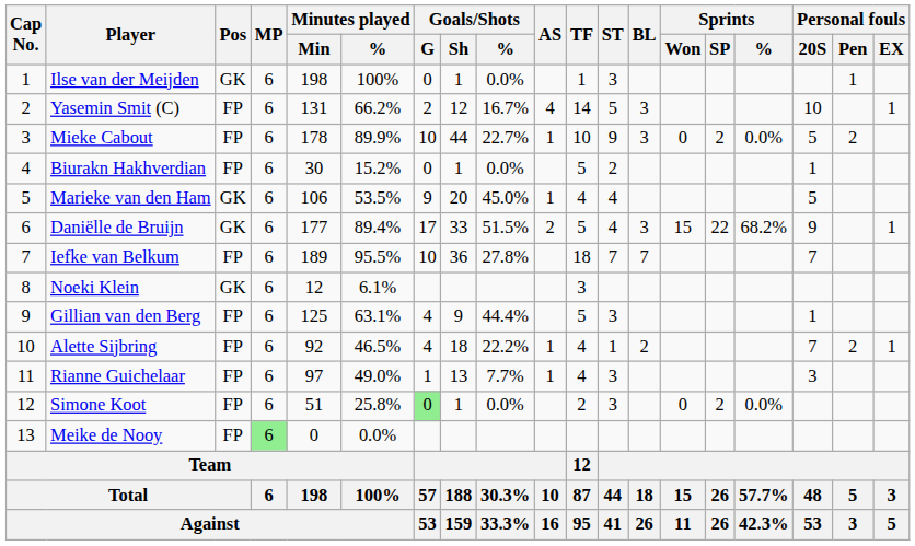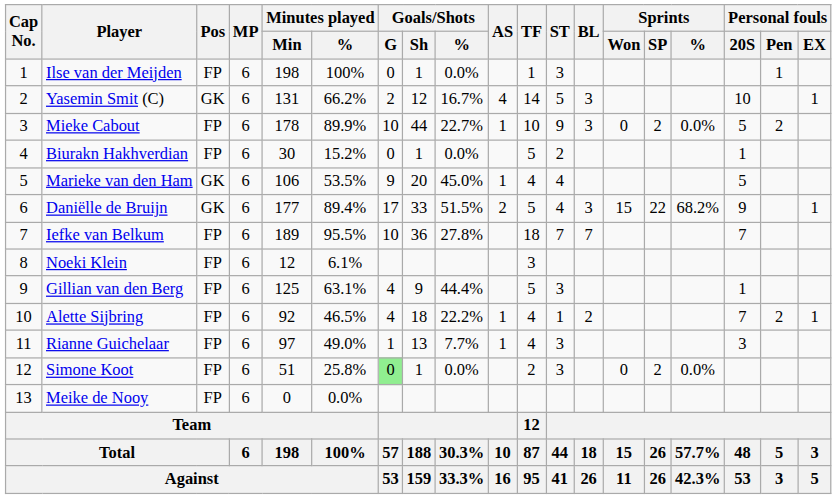 <table class="wikitable sortable" style="text-align: center; font-size: 85%; margin-left: 1em;">
 <tr>
 <th rowspan="2">Cap<br>No.</th>
 <th rowspan="2">Player</th>
 <th rowspan="2">Pos</th>
 <th rowspan="2">MP</th>
 <th colspan="2">Minutes played</th>
 <th colspan="3">Goals/Shots</th>
 <th rowspan="2">AS</th>
 <th rowspan="2">TF</th>
 <th rowspan="2">ST</th>
 <th rowspan="2">BL</th>
 <th colspan="3">Sprints</th>
 <th colspan="3">Personal fouls</th>
 </tr>
 <tr>
 <th>Min</th>
 <th>%</th>
 <th>G</th>
 <th>Sh</th>
 <th>%</th>
 <th>Won</th>
 <th>SP</th>
 <th>%</th>
 <th>20S</th>
 <th>Pen</th>
 <th>EX</th>
 </tr>
 <tr>
 <td>1</td>
 <td style="text-align: left;" data-sort-value="Meijden, Ilse Van Der"><a href='#'>Ilse van der Meijden</a></td>
-<td>GK</td>
+<td>FP</td>
 <td>6</td>
 <td>198</td>
 <td>100%</td>
 <td>0</td>
 <td>1</td>
 <td>0.0%</td>
 <td></td>
 <td>1</td>
 <td>3</td>
 <td></td>
 <td></td>
 <td></td>
 <td></td>
 <td></td>
 <td>1</td>
 <td></td>
 </tr>
 <tr>
 <td>2</td>
 <td style="text-align: left;" data-sort-value="Smit, Yasemin"><a href='#'>Yasemin Smit</a> (C)</td>
-<td>FP</td>
+<td>GK</td>
 <td>6</td>
 <td>131</td>
 <td>66.2%</td>
 <td>2</td>
 <td>12</td>
 <td>16.7%</td>
 <td>4</td>
 <td>14</td>
 <td>5</td>
 <td>3</td>
 <td></td>
 <td></td>
 <td></td>
 <td>10</td>
 <td></td>
 <td>1</td>
 </tr>
 <tr>
 <td>3</td>
 <td style="text-align: left;" data-sort-value="Cabout, Mieke"><a href='#'>Mieke Cabout</a></td>
 <td>FP</td>
 <td>6</td>
 <td>178</td>
 <td>89.9%</td>
 <td>10</td>
 <td>44</td>
 <td>22.7%</td>
 <td>1</td>
 <td>10</td>
 <td>9</td>
 <td>3</td>
 <td>0</td>
 <td>2</td>
 <td>0.0%</td>
 <td>5</td>
 <td>2</td>
 <td></td>
 </tr>
 <tr>
 <td>4</td>
 <td style="text-align: left;" data-sort-value="Hakhverdian, Biurakn"><a href='#'>Biurakn Hakhverdian</a></td>
 <td>FP</td>
 <td>6</td>
 <td>30</td>
 <td>15.2%</td>
 <td>0</td>
 <td>1</td>
 <td>0.0%</td>
 <td></td>
 <td>5</td>
 <td>2</td>
 <td></td>
 <td></td>
 <td></td>
 <td></td>
 <td>1</td>
 <td></td>
 <td></td>
 </tr>
 <tr>
 <td>5</td>
 <td style="text-align: left;" data-sort-value="Ham, Marieke Van Den"><a href='#'>Marieke van den Ham</a></td>
 <td>GK</td>
 <td>6</td>
 <td>106</td>
 <td>53.5%</td>
 <td>9</td>
 <td>20</td>
 <td>45.0%</td>
 <td>1</td>
 <td>4</td>
 <td>4</td>
 <td></td>
 <td></td>
 <td></td>
 <td></td>
 <td>5</td>
 <td></td>
 <td></td>
 </tr>
 <tr>
 <td>6</td>
 <td style="text-align: left;" data-sort-value="Bruijn, Daniëlle De"><a href='#'>Daniëlle de Bruijn</a></td>
 <td>GK</td>
 <td>6</td>
 <td>177</td>
 <td>89.4%</td>
 <td>17</td>
 <td>33</td>
 <td>51.5%</td>
 <td>2</td>
 <td>5</td>
 <td>4</td>
 <td>3</td>
 <td>15</td>
 <td>22</td>
 <td>68.2%</td>
 <td>9</td>
 <td></td>
 <td>1</td>
 </tr>
 <tr>
 <td>7</td>
 <td style="text-align: left;" data-sort-value="Belkum, Iefke Van"><a href='#'>Iefke van Belkum</a></td>
 <td>FP</td>
 <td>6</td>
 <td>189</td>
 <td>95.5%</td>
 <td>10</td>
 <td>36</td>
 <td>27.8%</td>
 <td></td>
 <td>18</td>
 <td>7</td>
 <td>7</td>
 <td></td>
 <td></td>
 <td></td>
 <td>7</td>
 <td></td>
 <td></td>
 </tr>
 <tr>
 <td>8</td>
 <td style="text-align: left;" data-sort-value="Klein, Noeki"><a href='#'>Noeki Klein</a></td>
-<td>GK</td>
+<td>FP</td>
 <td>6</td>
 <td>12</td>
 <td>6.1%</td>
 <td></td>
 <td></td>
 <td></td>
 <td></td>
 <td>3</td>
 <td></td>
 <td></td>
 <td></td>
 <td></td>
 <td></td>
 <td></td>
 <td></td>
 <td></td>
 </tr>
 <tr>
 <td>9</td>
 <td style="text-align: left;" data-sort-value="Berg, Gillian Van Den"><a href='#'>Gillian van den Berg</a></td>
 <td>FP</td>
 <td>6</td>
 <td>125</td>
 <td>63.1%</td>
 <td>4</td>
 <td>9</td>
 <td>44.4%</td>
 <td></td>
 <td>5</td>
 <td>3</td>
 <td></td>
 <td></td>
 <td></td>
 <td></td>
 <td>1</td>
 <td></td>
 <td></td>
 </tr>
 <tr>
 <td>10</td>
 <td style="text-align: left;" data-sort-value="Sijbring, Alette"><a href='#'>Alette Sijbring</a></td>
 <td>FP</td>
 <td>6</td>
 <td>92</td>
 <td>46.5%</td>
 <td>4</td>
 <td>18</td>
 <td>22.2%</td>
 <td>1</td>
 <td>4</td>
 <td>1</td>
 <td>2</td>
 <td></td>
 <td></td>
 <td></td>
 <td>7</td>
 <td>2</td>
 <td>1</td>
 </tr>
 <tr>
 <td>11</td>
 <td style="text-align: left;" data-sort-value="Guichelaar, Rianne"><a href='#'>Rianne Guichelaar</a></td>
 <td>FP</td>
 <td>6</td>
 <td>97</td>
 <td>49.0%</td>
 <td>1</td>
 <td>13</td>
 <td>7.7%</td>
 <td>1</td>
 <td>4</td>
 <td>3</td>
 <td></td>
 <td></td>
 <td></td>
 <td></td>
 <td>3</td>
 <td></td>
 <td></td>
 </tr>
 <tr>
 <td>12</td>
 <td style="text-align: left;" data-sort-value="Koot, Simone"><a href='#'>Simone Koot</a></td>
 <td>FP</td>
 <td>6</td>
 <td>51</td>
 <td>25.8%</td>
 <td style="background: lightgreen;">0</td>
 <td>1</td>
 <td>0.0%</td>
 <td></td>
 <td>2</td>
 <td>3</td>
 <td></td>
 <td>0</td>
 <td>2</td>
 <td>0.0%</td>
 <td></td>
 <td></td>
 <td></td>
 </tr>
 <tr>
 <td>13</td>
 <td style="text-align: left;" data-sort-value="Nooy, Meike De"><a href='#'>Meike de Nooy</a></td>
 <td>FP</td>
-<td style="background: lightgreen;">6</td>
+<td>6</td>
 <td>0</td>
 <td>0.0%</td>
 <td></td>
 <td></td>
 <td></td>
 <td></td>
 <td></td>
 <td></td>
 <td></td>
 <td></td>
 <td></td>
 <td></td>
 <td></td>
 <td></td>
 <td></td>
 </tr>
 <tr>
 <th colspan="6">Team</th>
 <th colspan="4"></th>
 <th>12</th>
 <th colspan="8"></th>
 </tr>
 <tr>
 <th colspan="3">Total</th>
 <th>6</th>
 <th>198</th>
 <th>100%</th>
 <th>57</th>
 <th>188</th>
 <th>30.3%</th>
 <th>10</th>
 <th>87</th>
 <th>44</th>
 <th>18</th>
 <th>15</th>
 <th>26</th>
 <th>57.7%</th>
 <th>48</th>
 <th>5</th>
 <th>3</th>
 </tr>
 <tr>
 <th colspan="6">Against</th>
 <th>53</th>
 <th>159</th>
 <th>33.3%</th>
 <th>16</th>
 <th>95</th>
 <th>41</th>
 <th>26</th>
 <th>11</th>
 <th>26</th>
 <th>42.3%</th>
 <th>53</th>
 <th>3</th>
 <th>5</th>
 </tr>
 </table>
